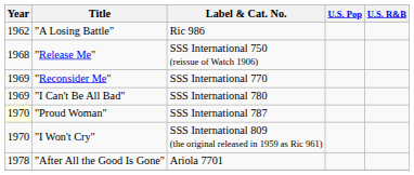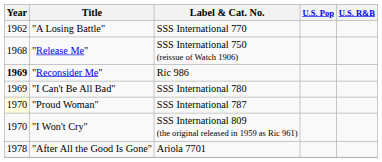 <table class=wikitable>
 <tr>
 <th>Year</th>
 <th>Title</th>
 <th>Label & Cat. No.</th>
 <th><small><a href='#'>U.S. Pop</a></small></th>
 <th><small><a href='#'>U.S. R&B</a></small></th>
 </tr>
 <tr>
 <td>1962</td>
 <td>"A Losing Battle"</td>
-<td>Ric 986</td>
+<td>SSS International 770</td>
 <td></td>
 <td></td>
 </tr>
 <tr>
 <td>1968</td>
 <td>"<a href='#'>Release Me</a>"</td>
 <td>SSS International 750<br><small>(reissue of Watch 1906)</small></td>
 <td></td>
 <td></td>
 </tr>
 <tr>
-<td>1969</td>
+<td><strong>1969</strong></td>
 <td>"<a href='#'>Reconsider Me</a>"</td>
-<td>SSS International 770</td>
+<td>Ric 986</td>
 <td></td>
 <td></td>
 </tr>
 <tr>
 <td>1969</td>
 <td>"I Can't Be All Bad"</td>
 <td>SSS International 780</td>
 <td></td>
 <td></td>
 </tr>
 <tr>
 <td style="background: lightyellow;">1970</td>
 <td>"Proud Woman"</td>
 <td>SSS International 787</td>
 <td></td>
 <td></td>
 </tr>
 <tr>
 <td>1970</td>
 <td>"I Won't Cry"</td>
 <td>SSS International 809<br><small>(the original released in 1959 as Ric 961)</small></td>
 <td></td>
 <td></td>
 </tr>
 <tr>
 <td>1978</td>
 <td>"After All the Good Is Gone"</td>
 <td>Ariola 7701</td>
 <td></td>
 <td></td>
 </tr>
 <tr>
 </tr>
 </table>
